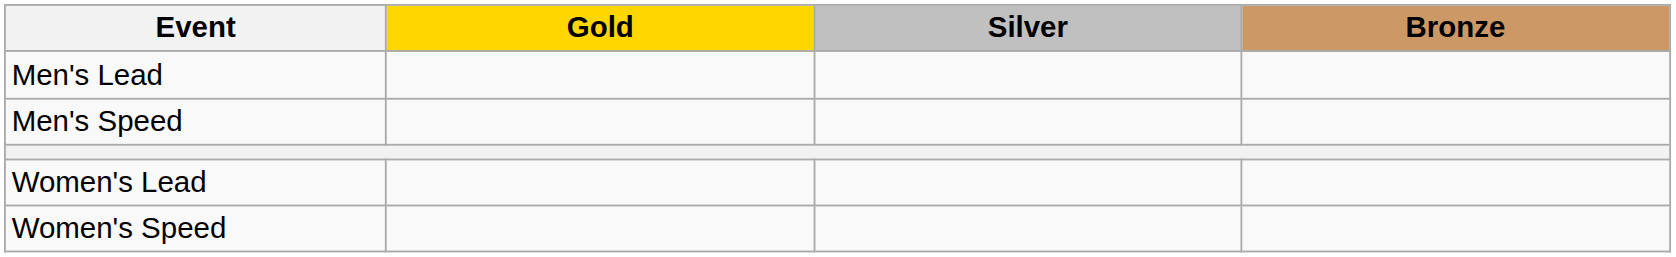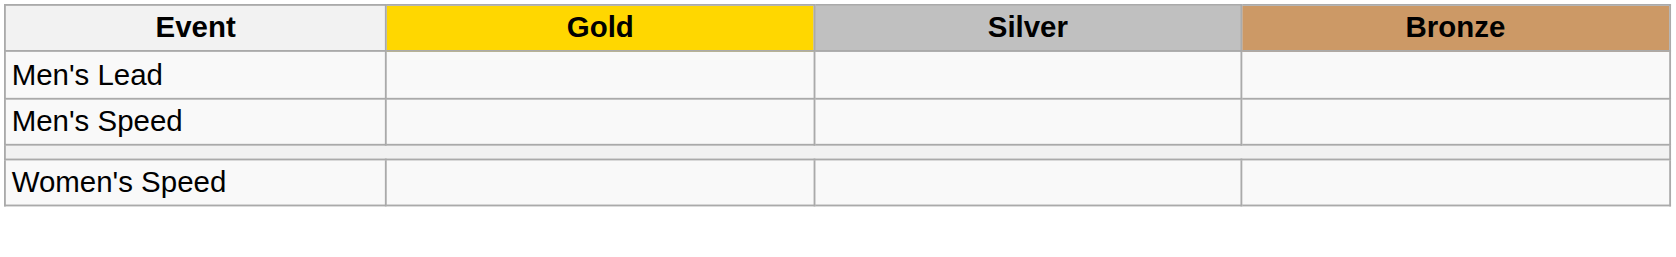 <table class="wikitable">
 <tr>
 <th width="200">Event</th>
 <th width="225" style="background: gold">Gold</th>
 <th width="225" style="background: silver">Silver</th>
 <th width="225" style="background: #cc9966">Bronze</th>
 </tr>
 <tr>
 <td>Men's Lead</td>
 <td></td>
 <td></td>
 <td></td>
 </tr>
 <tr>
 <td>Men's Speed</td>
 <td></td>
 <td></td>
 <td></td>
 </tr>
 <tr>
 <th colspan="4"></th>
 </tr>
 <tr>
-<td>Women's Lead</td>
-<td></td>
-<td></td>
-<td></td>
-</tr>
-<tr>
 <td>Women's Speed</td>
 <td></td>
 <td></td>
 <td></td>
 </tr>
 </table>
